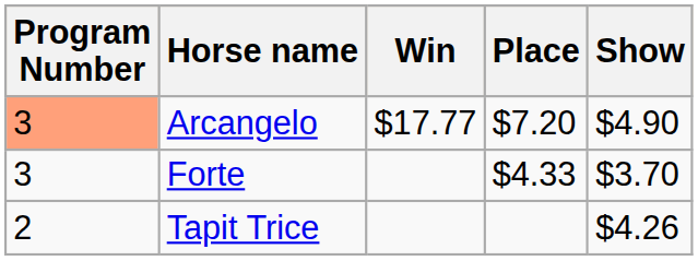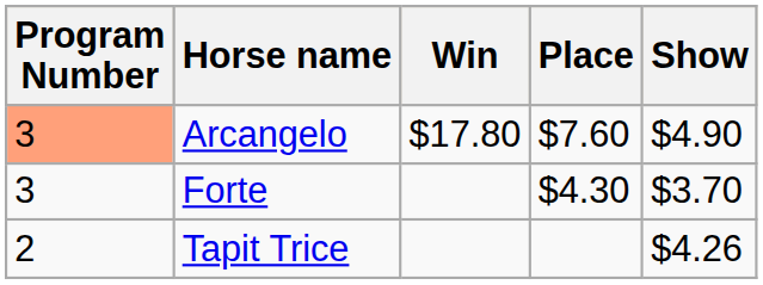 <table class = "wikitable sortable" | border="2" cellpadding="0" style="border-collapse: collapse; font-size:90%">
 <tr bgcolor="#DACAA5" align="center">
 <th>Program<br>Number</th>
 <th>Horse name</th>
 <th>Win</th>
 <th>Place</th>
 <th>Show</th>
 </tr>
 <tr>
 <td style="background: lightsalmon;">3</td>
 <td><a href='#'>Arcangelo</a></td>
-<td>$17.77</td>
-<td>$7.20</td>
+<td>$17.80</td>
+<td>$7.60</td>
 <td>$4.90</td>
 </tr>
 <tr>
 <td>3</td>
 <td><a href='#'>Forte</a></td>
 <td></td>
-<td>$4.33</td>
+<td>$4.30</td>
 <td>$3.70</td>
 </tr>
 <tr>
 <td>2</td>
 <td><a href='#'>Tapit Trice</a></td>
 <td></td>
 <td></td>
 <td>$4.26</td>
 </tr>
 </table>
